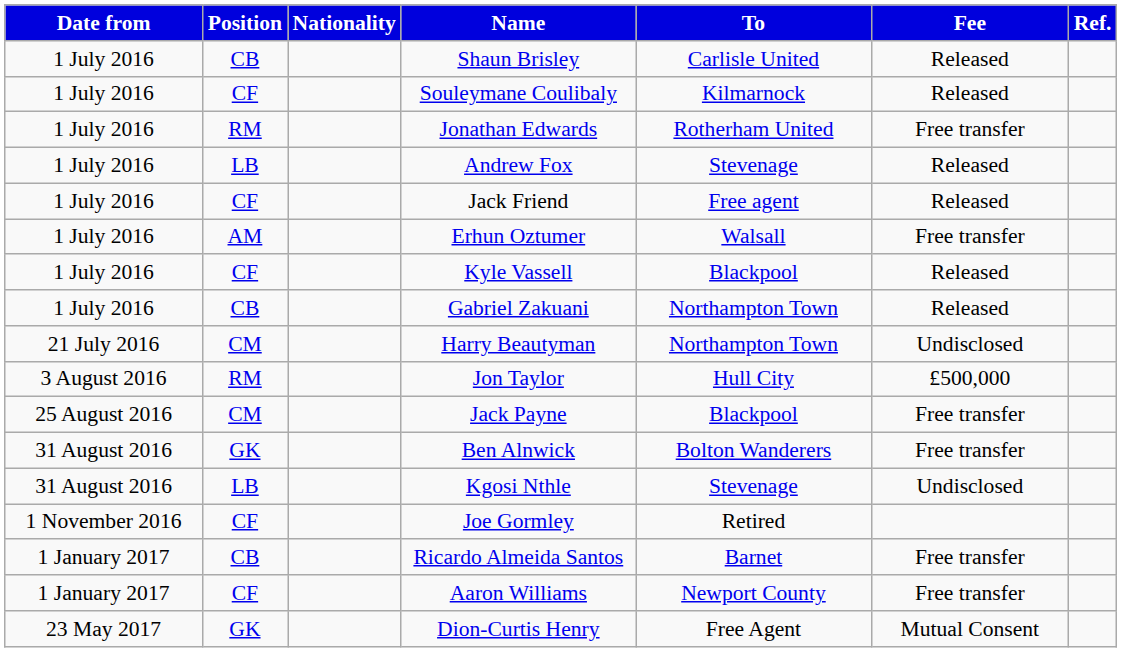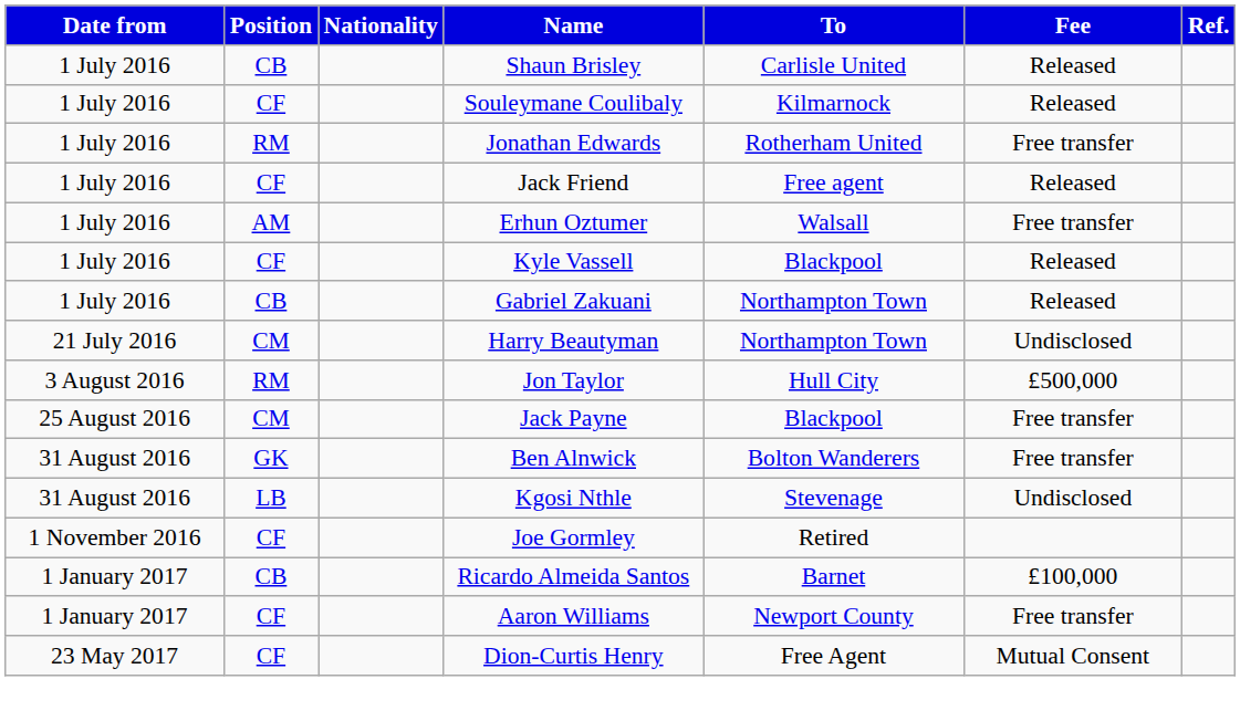 <table class="wikitable"  style="text-align:center; font-size:90%; ">
 <tr>
 <th style="background:#0000DD; color:#FFFFFF; width:125px;">Date from</th>
 <th style="background:#0000DD; color:#FFFFFF; width:50px;">Position</th>
 <th style="background:#0000DD; color:#FFFFFF; width:50px;">Nationality</th>
 <th style="background:#0000DD; color:#FFFFFF; width:150px;">Name</th>
 <th style="background:#0000DD; color:#FFFFFF; width:150px;">To</th>
 <th style="background:#0000DD; color:#FFFFFF; width:125px;">Fee</th>
 <th style="background:#0000DD; color:#FFFFFF; width:25px;">Ref.</th>
 </tr>
 <tr>
 <td>1 July 2016</td>
 <td><a href='#'>CB</a></td>
 <td></td>
 <td><a href='#'>Shaun Brisley</a></td>
 <td><a href='#'>Carlisle United</a> </td>
 <td>Released</td>
 <td></td>
 </tr>
 <tr>
 <td>1 July 2016</td>
 <td><a href='#'>CF</a></td>
 <td></td>
 <td><a href='#'>Souleymane Coulibaly</a></td>
 <td><a href='#'>Kilmarnock</a> </td>
 <td>Released</td>
 <td></td>
 </tr>
 <tr>
 <td>1 July 2016</td>
 <td><a href='#'>RM</a></td>
 <td></td>
 <td><a href='#'>Jonathan Edwards</a></td>
 <td><a href='#'>Rotherham United</a></td>
 <td>Free transfer</td>
-<td></td>
-</tr>
-<tr>
-<td>1 July 2016</td>
-<td><a href='#'>LB</a></td>
-<td></td>
-<td><a href='#'>Andrew Fox</a></td>
-<td><a href='#'>Stevenage</a> </td>
-<td>Released</td>
 <td></td>
 </tr>
 <tr>
 <td>1 July 2016</td>
 <td><a href='#'>CF</a></td>
 <td></td>
 <td>Jack Friend</td>
 <td><a href='#'>Free agent</a></td>
 <td>Released</td>
 <td></td>
 </tr>
 <tr>
 <td>1 July 2016</td>
 <td><a href='#'>AM</a></td>
 <td></td>
 <td><a href='#'>Erhun Oztumer</a></td>
 <td><a href='#'>Walsall</a></td>
 <td>Free transfer</td>
 <td></td>
 </tr>
 <tr>
 <td>1 July 2016</td>
 <td><a href='#'>CF</a></td>
 <td></td>
 <td><a href='#'>Kyle Vassell</a></td>
 <td><a href='#'>Blackpool</a> </td>
 <td>Released</td>
 <td></td>
 </tr>
 <tr>
 <td>1 July 2016</td>
 <td><a href='#'>CB</a></td>
 <td></td>
 <td><a href='#'>Gabriel Zakuani</a></td>
 <td><a href='#'>Northampton Town</a> </td>
 <td>Released</td>
 <td></td>
 </tr>
 <tr>
 <td>21 July 2016</td>
 <td><a href='#'>CM</a></td>
 <td></td>
 <td><a href='#'>Harry Beautyman</a></td>
 <td><a href='#'>Northampton Town</a></td>
 <td>Undisclosed</td>
 <td></td>
 </tr>
 <tr>
 <td>3 August 2016</td>
 <td><a href='#'>RM</a></td>
 <td></td>
 <td><a href='#'>Jon Taylor</a></td>
 <td><a href='#'>Hull City</a></td>
 <td>£500,000</td>
 <td></td>
 </tr>
 <tr>
 <td>25 August 2016</td>
 <td><a href='#'>CM</a></td>
 <td></td>
 <td><a href='#'>Jack Payne</a></td>
 <td><a href='#'>Blackpool</a></td>
 <td>Free transfer</td>
 <td></td>
 </tr>
 <tr>
 <td>31 August 2016</td>
 <td><a href='#'>GK</a></td>
 <td></td>
 <td><a href='#'>Ben Alnwick</a></td>
 <td><a href='#'>Bolton Wanderers</a></td>
 <td>Free transfer</td>
 <td></td>
 </tr>
 <tr>
 <td>31 August 2016</td>
 <td><a href='#'>LB</a></td>
 <td></td>
 <td><a href='#'>Kgosi Nthle</a></td>
 <td><a href='#'>Stevenage</a></td>
 <td>Undisclosed</td>
 <td></td>
 </tr>
 <tr>
 <td>1 November 2016</td>
 <td><a href='#'>CF</a></td>
 <td></td>
 <td><a href='#'>Joe Gormley</a></td>
 <td>Retired</td>
 <td></td>
 <td></td>
 </tr>
 <tr>
 <td>1 January 2017</td>
 <td><a href='#'>CB</a></td>
 <td></td>
 <td><a href='#'>Ricardo Almeida Santos</a></td>
 <td><a href='#'>Barnet</a></td>
-<td>Free transfer</td>
+<td>£100,000</td>
 <td></td>
 </tr>
 <tr>
 <td>1 January 2017</td>
 <td><a href='#'>CF</a></td>
 <td></td>
 <td><a href='#'>Aaron Williams</a></td>
 <td><a href='#'>Newport County</a></td>
 <td>Free transfer</td>
 <td></td>
 </tr>
 <tr>
 <td>23 May 2017</td>
-<td><a href='#'>GK</a></td>
+<td><a href='#'>CF</a></td>
 <td></td>
 <td><a href='#'>Dion-Curtis Henry</a></td>
 <td>Free Agent</td>
 <td>Mutual Consent</td>
 <td></td>
 </tr>
 </table>
